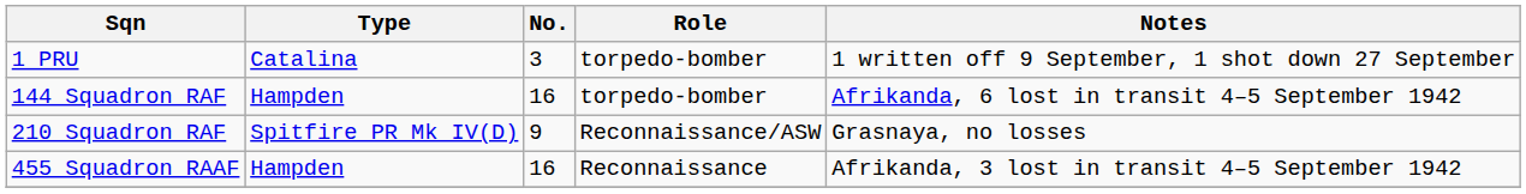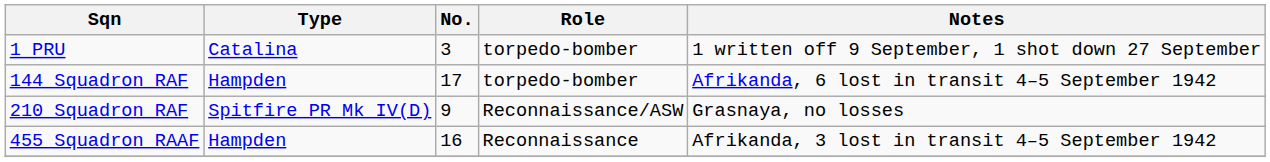 <table class="wikitable" align=left style="margin:0 0 1em 1em">
 <tr>
 <th>Sqn</th>
 <th>Type</th>
 <th>No.</th>
 <th>Role</th>
 <th>Notes</th>
 </tr>
 <tr>
 <td><a href='#'>1 PRU</a></td>
 <td><a href='#'>Catalina</a></td>
 <td>3</td>
 <td>torpedo-bomber</td>
 <td>1 written off 9 September, 1 shot down 27 September</td>
 </tr>
 <tr>
 <td><a href='#'>144 Squadron RAF</a></td>
 <td><a href='#'>Hampden</a></td>
-<td>16</td>
+<td>17</td>
 <td>torpedo-bomber</td>
 <td><a href='#'>Afrikanda</a>, 6 lost in transit 4–5 September 1942</td>
 </tr>
 <tr>
 <td><a href='#'>210 Squadron RAF</a></td>
 <td><a href='#'>Spitfire PR Mk IV(D)</a></td>
 <td>9</td>
 <td>Reconnaissance/ASW</td>
 <td>Grasnaya, no losses</td>
 </tr>
 <tr>
 <td><a href='#'>455 Squadron RAAF</a></td>
 <td><a href='#'>Hampden</a></td>
 <td>16</td>
 <td>Reconnaissance</td>
 <td>Afrikanda, 3 lost in transit 4–5 September 1942</td>
 </tr>
 <tr>
 </tr>
 </table>
